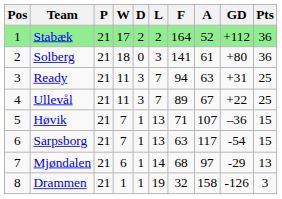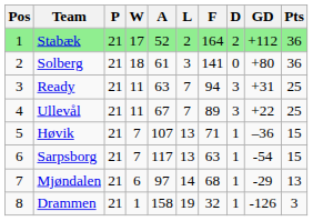 <table class="wikitable sortable" style="text-align: center;">
 <tr>
 <th>Pos</th>
 <th>Team</th>
 <th>P</th>
 <th>W</th>
-<th>D</th>
+<th>A</th>
 <th>L</th>
 <th>F</th>
-<th>A</th>
+<th>D</th>
 <th>GD</th>
 <th>Pts</th>
 </tr>
 <tr style="background:#90EE90;">
 <td>1</td>
 <td align="left"><a href='#'>Stabæk</a></td>
 <td>21</td>
 <td>17</td>
-<td>2</td>
+<td>52</td>
 <td>2</td>
 <td>164</td>
-<td>52</td>
+<td>2</td>
 <td>+112</td>
 <td>36</td>
 </tr>
 <tr>
 <td>2</td>
 <td align="left"><a href='#'>Solberg</a></td>
 <td>21</td>
 <td>18</td>
-<td>0</td>
+<td>61</td>
 <td>3</td>
 <td>141</td>
-<td>61</td>
+<td>0</td>
 <td>+80</td>
 <td>36</td>
 </tr>
 <tr>
 <td>3</td>
 <td align="left"><a href='#'>Ready</a></td>
 <td>21</td>
 <td>11</td>
-<td>3</td>
+<td>63</td>
 <td>7</td>
 <td>94</td>
-<td>63</td>
+<td>3</td>
 <td>+31</td>
 <td>25</td>
 </tr>
 <tr>
 <td>4</td>
 <td align="left"><a href='#'>Ullevål</a></td>
 <td>21</td>
 <td>11</td>
-<td>3</td>
+<td>67</td>
 <td>7</td>
 <td>89</td>
-<td>67</td>
+<td>3</td>
 <td>+22</td>
 <td>25</td>
 </tr>
 <tr>
 <td>5</td>
 <td align="left"><a href='#'>Høvik</a></td>
 <td>21</td>
 <td>7</td>
-<td>1</td>
+<td>107</td>
 <td>13</td>
 <td>71</td>
-<td>107</td>
+<td>1</td>
 <td>–36</td>
 <td>15</td>
 </tr>
 <tr>
 <td>6</td>
 <td align="left"><a href='#'>Sarpsborg</a></td>
 <td>21</td>
 <td>7</td>
-<td>1</td>
+<td>117</td>
 <td>13</td>
 <td>63</td>
-<td>117</td>
+<td>1</td>
 <td>-54</td>
 <td>15</td>
 </tr>
 <tr>
 <td>7</td>
 <td align="left"><a href='#'>Mjøndalen</a></td>
 <td>21</td>
 <td>6</td>
-<td>1</td>
+<td>97</td>
 <td>14</td>
 <td>68</td>
-<td>97</td>
+<td>1</td>
 <td>-29</td>
 <td>13</td>
 </tr>
 <tr>
 <td>8</td>
 <td align="left"><a href='#'>Drammen</a></td>
 <td>21</td>
 <td>1</td>
-<td>1</td>
+<td>158</td>
 <td>19</td>
 <td>32</td>
-<td>158</td>
+<td>1</td>
 <td>-126</td>
 <td>3</td>
 </tr>
 </table>
